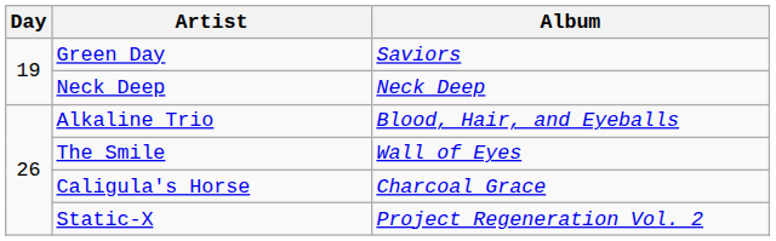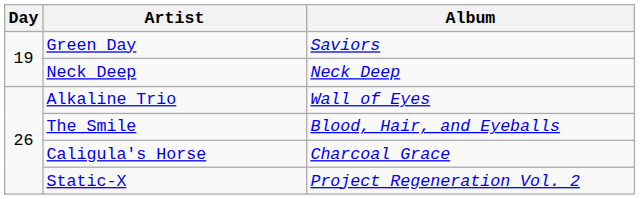 <table class="wikitable" id="table_January">
 <tr>
 <th style="width:20px;">Day</th>
 <th style="width:200px;">Artist</th>
 <th style="width:250px;">Album</th>
 </tr>
 <tr>
 <td style="text-align:center;" rowspan="2">19</td>
 <td><a href='#'>Green Day</a></td>
 <td><em><a href='#'>Saviors</a></em></td>
 </tr>
 <tr>
 <td><a href='#'>Neck Deep</a></td>
 <td><em><a href='#'>Neck Deep</a></em></td>
 </tr>
 <tr>
 <td style="text-align:center;" rowspan="4">26</td>
 <td><a href='#'>Alkaline Trio</a></td>
-<td><em><a href='#'>Blood, Hair, and Eyeballs</a></em></td>
+<td><em><a href='#'>Wall of Eyes</a></em></td>
 </tr>
 <tr>
 <td><a href='#'>The Smile</a></td>
-<td><em><a href='#'>Wall of Eyes</a></em></td>
+<td><em><a href='#'>Blood, Hair, and Eyeballs</a></em></td>
 </tr>
 <tr>
 <td><a href='#'>Caligula's Horse</a></td>
 <td><em><a href='#'>Charcoal Grace</a></em></td>
 </tr>
 <tr>
 <td><a href='#'>Static-X</a></td>
 <td><em><a href='#'>Project Regeneration Vol. 2</a></em></td>
 </tr>
 </table>
